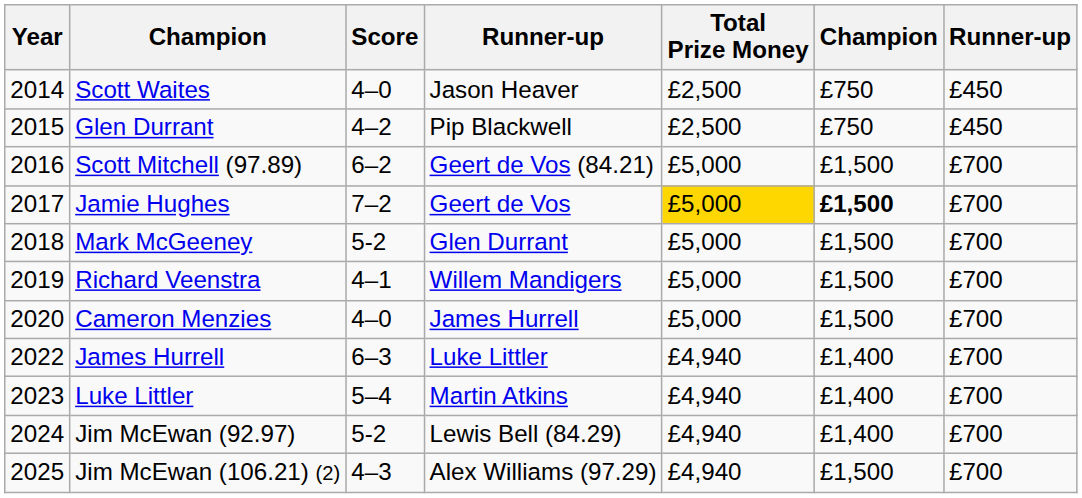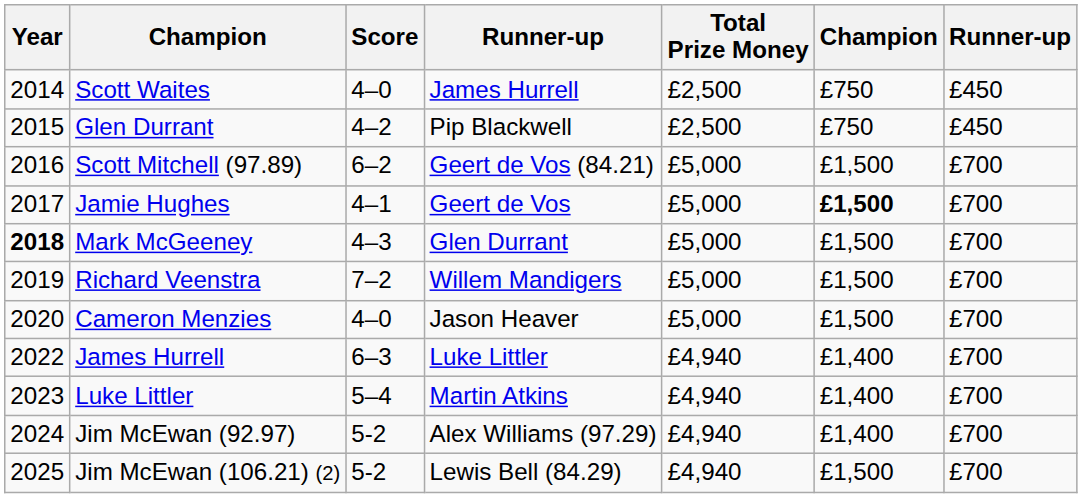 <table class="wikitable">
 <tr>
 <th>Year</th>
 <th>Champion</th>
 <th>Score</th>
 <th>Runner-up</th>
 <th>Total<br>Prize Money</th>
 <th>Champion</th>
 <th>Runner-up</th>
 </tr>
 <tr>
 <td>2014</td>
 <td> <a href='#'>Scott Waites</a></td>
 <td>4–0</td>
-<td> Jason Heaver</td>
+<td> <a href='#'>James Hurrell</a></td>
 <td>£2,500</td>
 <td>£750</td>
 <td>£450</td>
 </tr>
 <tr>
 <td>2015</td>
 <td> <a href='#'>Glen Durrant</a></td>
 <td>4–2</td>
 <td> Pip Blackwell</td>
 <td>£2,500</td>
 <td>£750</td>
 <td>£450</td>
 </tr>
 <tr>
 <td>2016</td>
 <td> <a href='#'>Scott Mitchell</a> (97.89)</td>
 <td>6–2</td>
 <td> <a href='#'>Geert de Vos</a> (84.21)</td>
 <td>£5,000</td>
 <td>£1,500</td>
 <td>£700</td>
 </tr>
 <tr>
 <td>2017</td>
 <td> <a href='#'>Jamie Hughes</a></td>
-<td>7–2</td>
+<td>4–1</td>
 <td> <a href='#'>Geert de Vos</a></td>
-<td style="background: gold;">£5,000</td>
+<td>£5,000</td>
 <td><strong>£1,500</strong></td>
 <td>£700</td>
 </tr>
 <tr>
-<td>2018</td>
+<td><strong>2018</strong></td>
 <td> <a href='#'>Mark McGeeney</a></td>
-<td>5-2</td>
+<td>4–3</td>
 <td> <a href='#'>Glen Durrant</a></td>
 <td>£5,000</td>
 <td>£1,500</td>
 <td>£700</td>
 </tr>
 <tr>
 <td>2019</td>
 <td> <a href='#'>Richard Veenstra</a></td>
-<td>4–1</td>
+<td>7–2</td>
 <td> <a href='#'>Willem Mandigers</a></td>
 <td>£5,000</td>
 <td>£1,500</td>
 <td>£700</td>
 </tr>
 <tr>
 <td>2020</td>
 <td> <a href='#'>Cameron Menzies</a></td>
 <td>4–0</td>
-<td> <a href='#'>James Hurrell</a></td>
+<td> Jason Heaver</td>
 <td>£5,000</td>
 <td>£1,500</td>
 <td>£700</td>
 </tr>
 <tr>
 <td>2022</td>
 <td> <a href='#'>James Hurrell</a></td>
 <td>6–3</td>
 <td> <a href='#'>Luke Littler</a></td>
 <td>£4,940</td>
 <td>£1,400</td>
 <td>£700</td>
 </tr>
 <tr>
 <td>2023</td>
 <td> <a href='#'>Luke Littler</a></td>
 <td>5–4</td>
 <td> <a href='#'>Martin Atkins</a></td>
 <td>£4,940</td>
 <td>£1,400</td>
 <td>£700</td>
 </tr>
 <tr>
 <td>2024</td>
 <td> Jim McEwan (92.97)</td>
 <td>5-2</td>
-<td> Lewis Bell (84.29)</td>
+<td> Alex Williams (97.29)</td>
 <td>£4,940</td>
 <td>£1,400</td>
 <td>£700</td>
 </tr>
 <tr>
 <td>2025</td>
 <td> Jim McEwan (106.21) <small>(2)</small></td>
-<td>4–3</td>
-<td> Alex Williams (97.29)</td>
+<td>5-2</td>
+<td> Lewis Bell (84.29)</td>
 <td>£4,940</td>
 <td>£1,500</td>
 <td>£700</td>
 </tr>
 </table>
